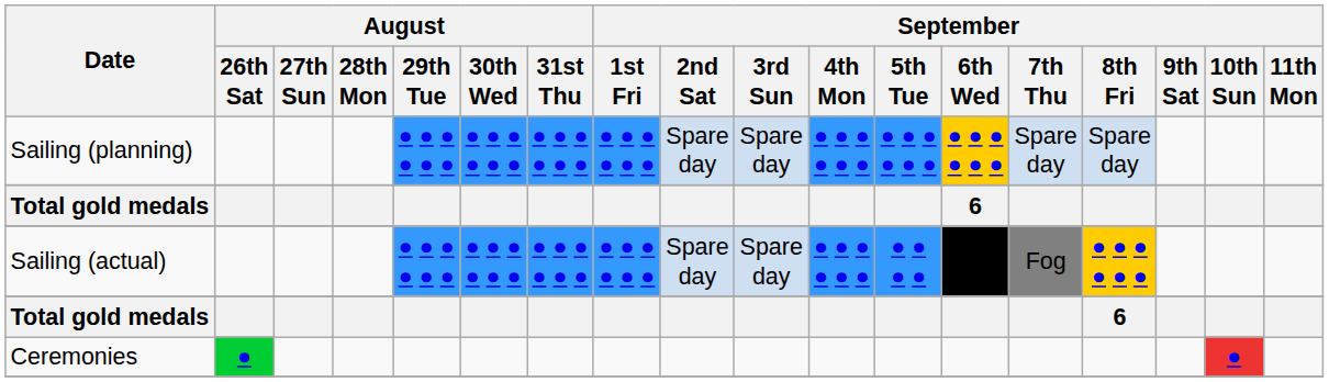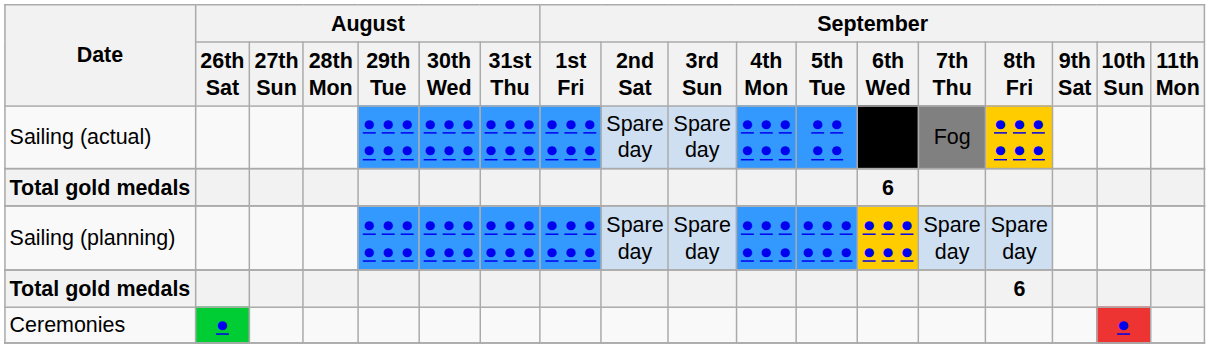 <table class="wikitable" style="margin:0.5em auto; font-size:90%; line-height:1.25em;">
 <tr>
 <th rowspan=2>Date</th>
 <th colspan=6>August</th>
 <th colspan=11>September</th>
 </tr>
 <tr>
 <th>26th<br>Sat</th>
 <th>27th<br>Sun</th>
 <th>28th<br>Mon</th>
 <th>29th<br>Tue</th>
 <th>30th<br>Wed</th>
 <th>31st<br>Thu</th>
 <th>1st<br>Fri</th>
 <th>2nd<br>Sat</th>
 <th>3rd<br>Sun</th>
 <th>4th<br>Mon</th>
 <th>5th<br>Tue</th>
 <th>6th<br>Wed</th>
 <th>7th<br>Thu</th>
 <th>8th<br>Fri</th>
 <th>9th<br>Sat</th>
 <th>10th<br>Sun</th>
 <th>11th<br>Mon</th>
 </tr>
 <tr align="center">
-<td align="left">Sailing (planning)</td>
+<td align="left">Sailing (actual)</td>
 <td></td>
 <td></td>
 <td></td>
 <td bgcolor=#3399ff><span><a href='#'>●</a> <a href='#'>●</a> <a href='#'>●</a><br><a href='#'>●</a> <a href='#'>●</a> <a href='#'>●</a></span></td>
 <td bgcolor=#3399ff><span><a href='#'>●</a> <a href='#'>●</a> <a href='#'>●</a><br><a href='#'>●</a> <a href='#'>●</a> <a href='#'>●</a></span></td>
 <td bgcolor=#3399ff><span><a href='#'>●</a> <a href='#'>●</a> <a href='#'>●</a><br><a href='#'>●</a> <a href='#'>●</a> <a href='#'>●</a></span></td>
 <td bgcolor=#3399ff><span><a href='#'>●</a> <a href='#'>●</a> <a href='#'>●</a><br><a href='#'>●</a> <a href='#'>●</a> <a href='#'>●</a></span></td>
 <td bgcolor=#cedff2>Spare<br>day</td>
 <td bgcolor=#cedff2>Spare<br>day</td>
 <td bgcolor=#3399ff><span><a href='#'>●</a> <a href='#'>●</a> <a href='#'>●</a><br><a href='#'>●</a> <a href='#'>●</a> <a href='#'>●</a></span></td>
-<td bgcolor=#3399ff><span><a href='#'>●</a> <a href='#'>●</a> <a href='#'>●</a><br><a href='#'>●</a> <a href='#'>●</a> <a href='#'>●</a></span></td>
+<td bgcolor=#3399ff><span><a href='#'>●</a> <a href='#'>●</a><br><a href='#'>●</a> <a href='#'>●</a></span></td>
+<td bgcolor=#000000></td>
+<td bgcolor=gray>Fog</td>
 <td bgcolor=#ffcc00><span><a href='#'>●</a> <a href='#'>●</a> <a href='#'>●</a><br><a href='#'>●</a> <a href='#'>●</a> <a href='#'>●</a></span></td>
-<td bgcolor=#cedff2>Spare<br>day</td>
-<td bgcolor=#cedff2>Spare<br>day</td>
 <td></td>
 <td></td>
 <td></td>
 </tr>
 <tr align="center">
 </tr>
 <tr>
 <th>Total gold medals</th>
 <th></th>
 <th></th>
 <th></th>
 <th></th>
 <th></th>
 <th></th>
 <th></th>
 <th></th>
 <th></th>
 <th></th>
 <th></th>
 <th>6</th>
 <th></th>
 <th></th>
 <th></th>
 <th></th>
 <th></th>
 </tr>
 <tr>
 </tr>
 <tr align="center">
-<td align="left">Sailing (actual)</td>
+<td align="left">Sailing (planning)</td>
 <td></td>
 <td></td>
 <td></td>
 <td bgcolor=#3399ff><span><a href='#'>●</a> <a href='#'>●</a> <a href='#'>●</a><br><a href='#'>●</a> <a href='#'>●</a> <a href='#'>●</a></span></td>
 <td bgcolor=#3399ff><span><a href='#'>●</a> <a href='#'>●</a> <a href='#'>●</a><br><a href='#'>●</a> <a href='#'>●</a> <a href='#'>●</a></span></td>
 <td bgcolor=#3399ff><span><a href='#'>●</a> <a href='#'>●</a> <a href='#'>●</a><br><a href='#'>●</a> <a href='#'>●</a> <a href='#'>●</a></span></td>
 <td bgcolor=#3399ff><span><a href='#'>●</a> <a href='#'>●</a> <a href='#'>●</a><br><a href='#'>●</a> <a href='#'>●</a> <a href='#'>●</a></span></td>
 <td bgcolor=#cedff2>Spare<br>day</td>
 <td bgcolor=#cedff2>Spare<br>day</td>
 <td bgcolor=#3399ff><span><a href='#'>●</a> <a href='#'>●</a> <a href='#'>●</a><br><a href='#'>●</a> <a href='#'>●</a> <a href='#'>●</a></span></td>
-<td bgcolor=#3399ff><span><a href='#'>●</a> <a href='#'>●</a><br><a href='#'>●</a> <a href='#'>●</a></span></td>
-<td bgcolor=#000000></td>
-<td bgcolor=gray>Fog</td>
+<td bgcolor=#3399ff><span><a href='#'>●</a> <a href='#'>●</a> <a href='#'>●</a><br><a href='#'>●</a> <a href='#'>●</a> <a href='#'>●</a></span></td>
 <td bgcolor=#ffcc00><span><a href='#'>●</a> <a href='#'>●</a> <a href='#'>●</a><br><a href='#'>●</a> <a href='#'>●</a> <a href='#'>●</a></span></td>
+<td bgcolor=#cedff2>Spare<br>day</td>
+<td bgcolor=#cedff2>Spare<br>day</td>
 <td></td>
 <td></td>
 <td></td>
 </tr>
 <tr align="center">
 </tr>
 <tr>
 <th>Total gold medals</th>
 <th></th>
 <th></th>
 <th></th>
 <th></th>
 <th></th>
 <th></th>
 <th></th>
 <th></th>
 <th></th>
 <th></th>
 <th></th>
 <th></th>
 <th></th>
 <th>6</th>
 <th></th>
 <th></th>
 <th></th>
 </tr>
 <tr>
 <td>Ceremonies</td>
 <td bgcolor=#00cc33 align=center><a href='#'>●</a></td>
 <td></td>
 <td></td>
 <td></td>
 <td></td>
 <td></td>
 <td></td>
 <td></td>
 <td></td>
 <td></td>
 <td></td>
 <td></td>
 <td></td>
 <td></td>
 <td></td>
 <td bgcolor=#ee3333 align=center><a href='#'>●</a></td>
 <td></td>
 </tr>
 <tr>
 </tr>
 </table>
